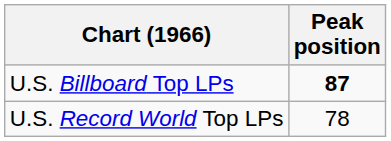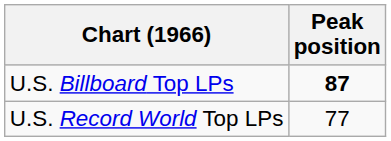 <table class="wikitable sortable">
 <tr>
 <th>Chart (1966)</th>
 <th>Peak<br>position</th>
 </tr>
 <tr>
 <td>U.S. <a href='#'><em>Billboard</em> Top LPs</a></td>
 <td align="center"><strong>87</strong></td>
 </tr>
 <tr>
 <td>U.S. <em><a href='#'>Record World</a></em> Top LPs</td>
-<td align="center">78</td>
+<td align="center">77</td>
 </tr>
 </table>
